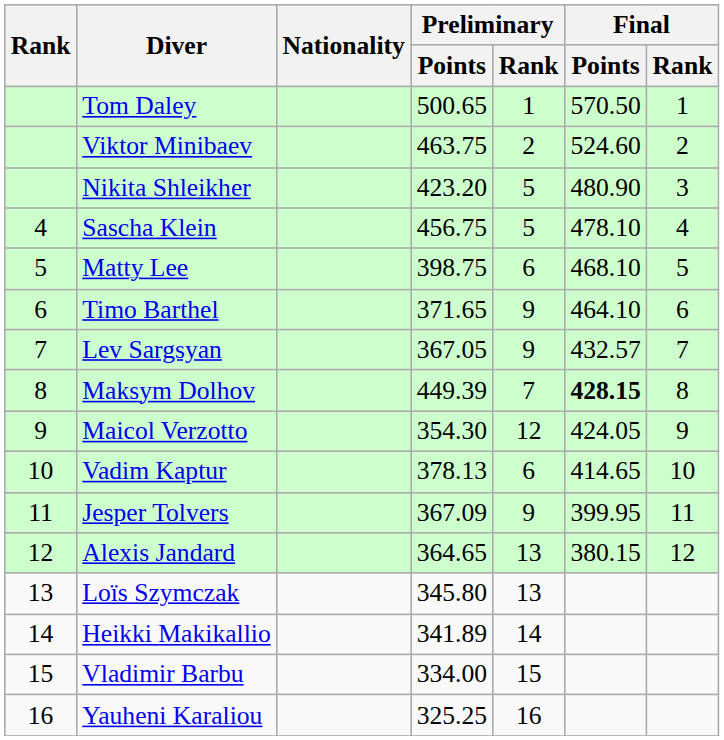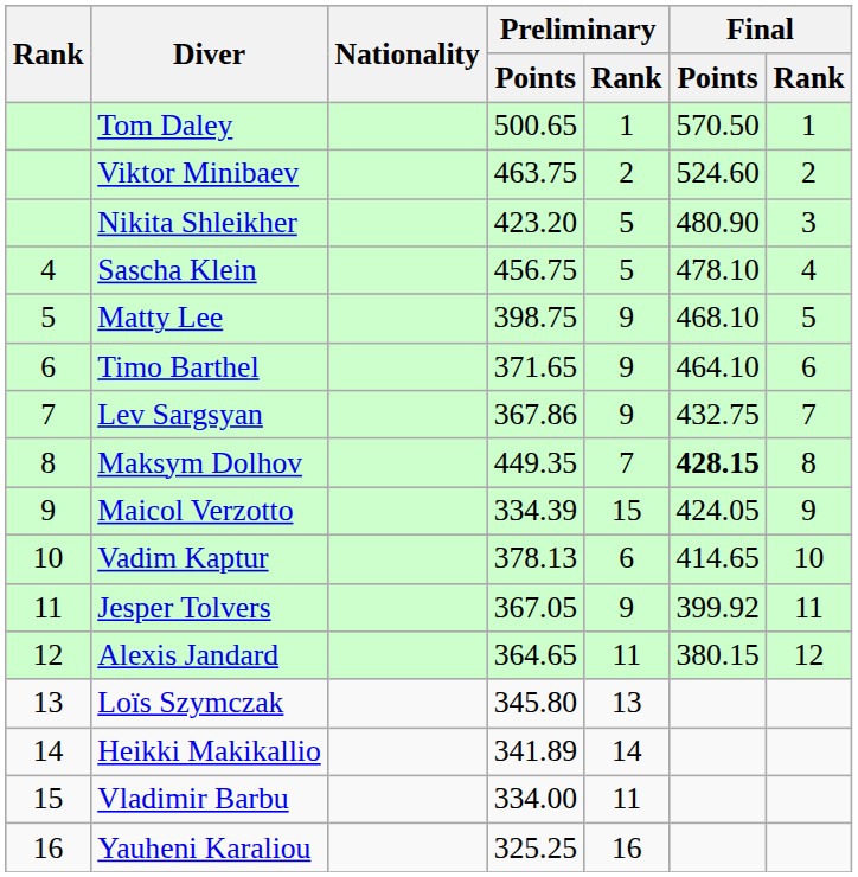 <table class="wikitable sortable" style="text-align:center">
 <tr>
 <th rowspan=2>Rank</th>
 <th rowspan=2>Diver</th>
 <th rowspan=2>Nationality</th>
 <th colspan=2>Preliminary</th>
 <th colspan=2>Final</th>
 </tr>
 <tr>
 <th>Points</th>
 <th>Rank</th>
 <th>Points</th>
 <th>Rank</th>
 </tr>
 <tr bgcolor=ccffcc>
 <td></td>
 <td align=left><a href='#'>Tom Daley</a></td>
 <td align=left></td>
 <td>500.65</td>
 <td>1</td>
 <td>570.50</td>
 <td>1</td>
 </tr>
 <tr bgcolor=ccffcc>
 <td></td>
 <td align=left><a href='#'>Viktor Minibaev</a></td>
 <td align=left></td>
 <td>463.75</td>
 <td>2</td>
 <td>524.60</td>
 <td>2</td>
 </tr>
 <tr bgcolor=ccffcc>
 <td></td>
 <td align=left><a href='#'>Nikita Shleikher</a></td>
 <td align=left></td>
 <td>423.20</td>
 <td>5</td>
 <td>480.90</td>
 <td>3</td>
 </tr>
 <tr bgcolor=ccffcc>
 <td>4</td>
 <td align=left><a href='#'>Sascha Klein</a></td>
 <td align=left></td>
 <td>456.75</td>
 <td>5</td>
 <td>478.10</td>
 <td>4</td>
 </tr>
 <tr bgcolor=ccffcc>
 <td>5</td>
 <td align=left><a href='#'>Matty Lee</a></td>
 <td align=left></td>
 <td>398.75</td>
-<td>6</td>
+<td>9</td>
 <td>468.10</td>
 <td>5</td>
 </tr>
 <tr bgcolor=ccffcc>
 <td>6</td>
 <td align=left><a href='#'>Timo Barthel</a></td>
 <td align=left></td>
 <td>371.65</td>
 <td>9</td>
 <td>464.10</td>
 <td>6</td>
 </tr>
 <tr bgcolor=ccffcc>
 <td>7</td>
 <td align=left><a href='#'>Lev Sargsyan</a></td>
 <td align=left></td>
-<td>367.05</td>
+<td>367.86</td>
 <td>9</td>
-<td>432.57</td>
+<td>432.75</td>
 <td>7</td>
 </tr>
 <tr bgcolor=ccffcc>
 <td>8</td>
 <td align=left><a href='#'>Maksym Dolhov</a></td>
 <td align=left></td>
-<td>449.39</td>
+<td>449.35</td>
 <td>7</td>
 <td><strong>428.15</strong></td>
 <td>8</td>
 </tr>
 <tr bgcolor=ccffcc>
 <td>9</td>
 <td align=left><a href='#'>Maicol Verzotto</a></td>
 <td align=left></td>
-<td>354.30</td>
-<td>12</td>
+<td>334.39</td>
+<td>15</td>
 <td>424.05</td>
 <td>9</td>
 </tr>
 <tr bgcolor=ccffcc>
 <td>10</td>
 <td align=left><a href='#'>Vadim Kaptur</a></td>
 <td align=left></td>
 <td>378.13</td>
 <td>6</td>
 <td>414.65</td>
 <td>10</td>
 </tr>
 <tr bgcolor=ccffcc>
 <td>11</td>
 <td align=left><a href='#'>Jesper Tolvers</a></td>
 <td align=left></td>
-<td>367.09</td>
+<td>367.05</td>
 <td>9</td>
-<td>399.95</td>
+<td>399.92</td>
 <td>11</td>
 </tr>
 <tr bgcolor=ccffcc>
 <td>12</td>
 <td align=left><a href='#'>Alexis Jandard</a></td>
 <td align=left></td>
 <td>364.65</td>
-<td>13</td>
+<td>11</td>
 <td>380.15</td>
 <td>12</td>
 </tr>
 <tr>
 <td>13</td>
 <td align=left><a href='#'>Loïs Szymczak</a></td>
 <td align=left></td>
 <td>345.80</td>
 <td>13</td>
 <td></td>
 <td></td>
 </tr>
 <tr>
 <td>14</td>
 <td align=left><a href='#'>Heikki Makikallio</a></td>
 <td align=left></td>
 <td>341.89</td>
 <td>14</td>
 <td></td>
 <td></td>
 </tr>
 <tr>
 <td>15</td>
 <td align=left><a href='#'>Vladimir Barbu</a></td>
 <td align=left></td>
 <td>334.00</td>
-<td>15</td>
+<td>11</td>
 <td></td>
 <td></td>
 </tr>
 <tr>
 <td>16</td>
 <td align=left><a href='#'>Yauheni Karaliou</a></td>
 <td align=left></td>
 <td>325.25</td>
 <td>16</td>
 <td></td>
 <td></td>
 </tr>
 </table>
